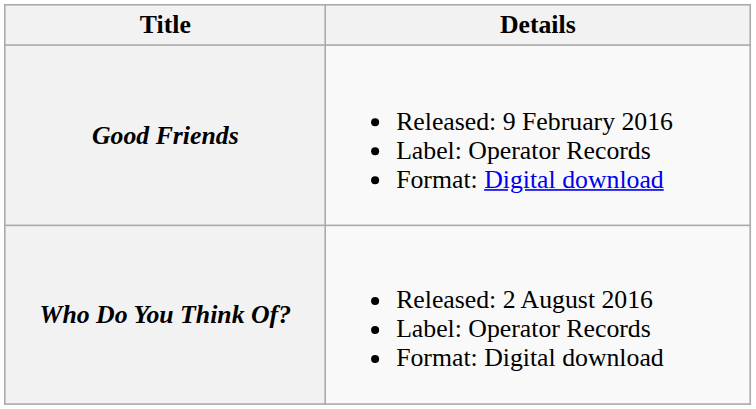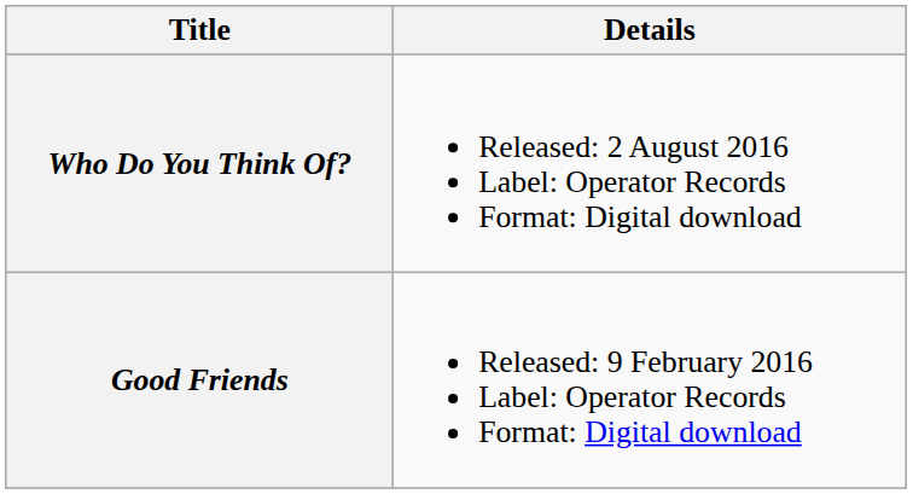 <table class="wikitable">
 <tr>
 <th scope="col" style="width:12em;">Title</th>
 <th scope="col" style="width:16em;">Details</th>
 </tr>
 <tr>
+<th scope="row"><em>Who Do You Think Of?</em></th>
+<td><br><ul><li>Released: 2 August 2016</li><li>Label: Operator Records</li><li>Format: Digital download</li></ul></td>
+</tr>
+<tr>
 <th scope="row"><em>Good Friends</em></th>
 <td><br><ul><li>Released: 9 February 2016</li><li>Label: Operator Records</li><li>Format: <a href='#'>Digital download</a></li></ul></td>
 </tr>
-<tr>
-<th scope="row"><em>Who Do You Think Of?</em></th>
-<td><br><ul><li>Released: 2 August 2016</li><li>Label: Operator Records</li><li>Format: Digital download</li></ul></td>
-</tr>
 </table>
